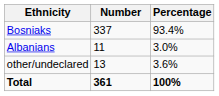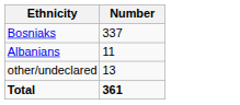 <table class="wikitable">
 <tr>
 <th width="100px">Ethnicity</th>
 <th width="80px">Number</th>
-<th width="80px">Percentage</th>
 </tr>
 <tr>
 <td><a href='#'>Bosniaks</a></td>
 <td>337</td>
-<td>93.4%</td>
 </tr>
 <tr>
 <td><a href='#'>Albanians</a></td>
 <td>11</td>
-<td>3.0%</td>
 </tr>
 <tr>
 <td>other/undeclared</td>
 <td>13</td>
-<td>3.6%</td>
 </tr>
 <tr>
 <td><strong>Total</strong></td>
 <td><strong>361</strong></td>
-<td><strong>100%</strong></td>
 </tr>
 </table>
